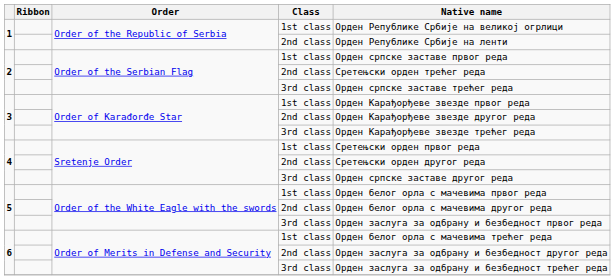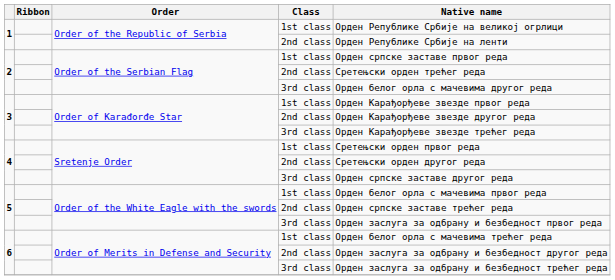 <table class="wikitable">
 <tr>
 <th></th>
 <th><strong>Ribbon</strong></th>
 <th><strong>Order</strong></th>
 <th><strong>Class</strong></th>
 <th><strong>Native name</strong></th>
 </tr>
 <tr>
 <td rowspan=2><strong>1</strong></td>
 <td></td>
 <td rowspan=2><a href='#'>Order of the Republic of Serbia</a></td>
 <td>1st class</td>
 <td>Орден Републике Србије на великој огрлици</td>
 </tr>
 <tr>
 <td></td>
 <td>2nd class</td>
 <td>Орден Републике Србије на ленти</td>
 </tr>
 <tr>
 <td rowspan=3><strong>2</strong></td>
 <td></td>
 <td rowspan=3><a href='#'>Order of the Serbian Flag</a></td>
 <td>1st class</td>
 <td>Орден српске заставе првог реда</td>
 </tr>
 <tr>
 <td></td>
 <td>2nd class</td>
 <td>Сретењски орден трећег реда</td>
 </tr>
 <tr>
 <td></td>
 <td>3rd class</td>
-<td>Орден српске заставе трећег реда</td>
+<td>Орден белог орла с мачевима другог реда</td>
 </tr>
 <tr>
 <td rowspan=3><strong>3</strong></td>
 <td></td>
 <td rowspan=3><a href='#'>Order of Karađorđe Star</a></td>
 <td>1st class</td>
 <td>Орден Карађорђеве звезде првог реда</td>
 </tr>
 <tr>
 <td></td>
 <td>2nd class</td>
 <td>Орден Карађорђеве звезде другог реда</td>
 </tr>
 <tr>
 <td></td>
 <td>3rd class</td>
 <td>Орден Карађорђеве звезде трећег реда</td>
 </tr>
 <tr>
 <td rowspan=3><strong>4</strong></td>
 <td></td>
 <td rowspan=3><a href='#'>Sretenje Order</a></td>
 <td>1st class</td>
 <td>Сретењски орден првог реда</td>
 </tr>
 <tr>
 <td></td>
 <td>2nd class</td>
 <td>Сретењски орден другог реда</td>
 </tr>
 <tr>
 <td></td>
 <td>3rd class</td>
 <td>Орден српске заставе другог реда</td>
 </tr>
 <tr>
 <td rowspan=3><strong>5</strong></td>
 <td></td>
 <td rowspan=3><a href='#'>Order of the White Eagle with the swords</a></td>
 <td>1st class</td>
 <td>Орден белог орла с мачевима првог реда</td>
 </tr>
 <tr>
 <td></td>
 <td>2nd class</td>
-<td>Орден белог орла с мачевима другог реда</td>
+<td>Орден српске заставе трећег реда</td>
 </tr>
 <tr>
 <td></td>
 <td>3rd class</td>
 <td>Орден заслуга за одбрану и безбедност првог реда</td>
 </tr>
 <tr>
 <td rowspan=3><strong>6</strong></td>
 <td></td>
 <td rowspan=3><a href='#'>Order of Merits in Defense and Security</a></td>
 <td>1st class</td>
 <td>Орден белог орла с мачевима трећег реда</td>
 </tr>
 <tr>
 <td></td>
 <td>2nd class</td>
 <td>Орден заслуга за одбрану и безбедност другог реда</td>
 </tr>
 <tr>
 <td></td>
 <td>3rd class</td>
 <td>Орден заслуга за одбрану и безбедност трећег реда</td>
 </tr>
 <tr>
 </tr>
 </table>
